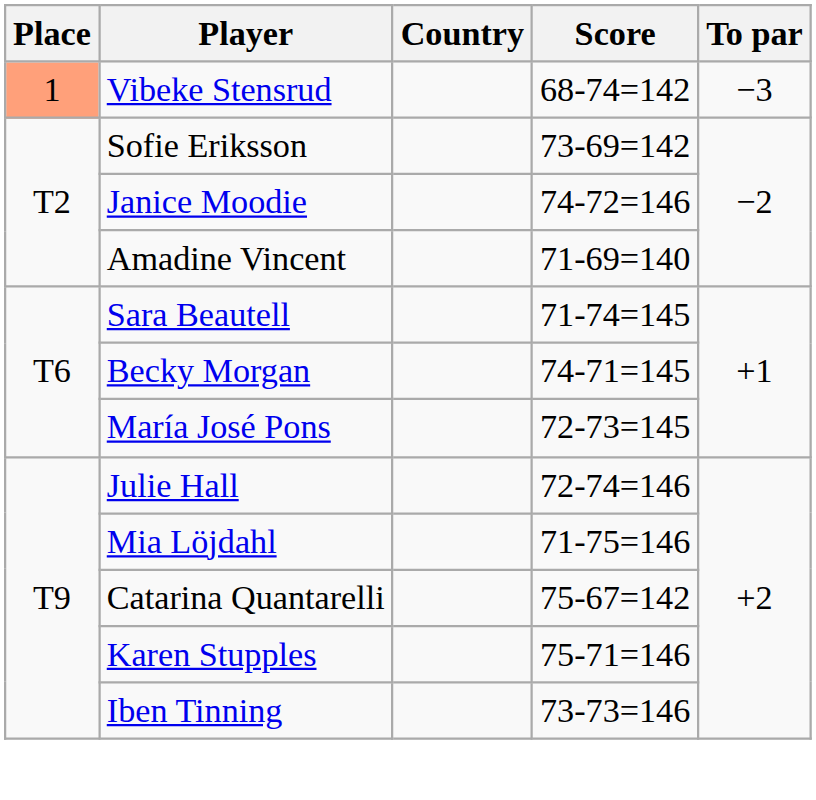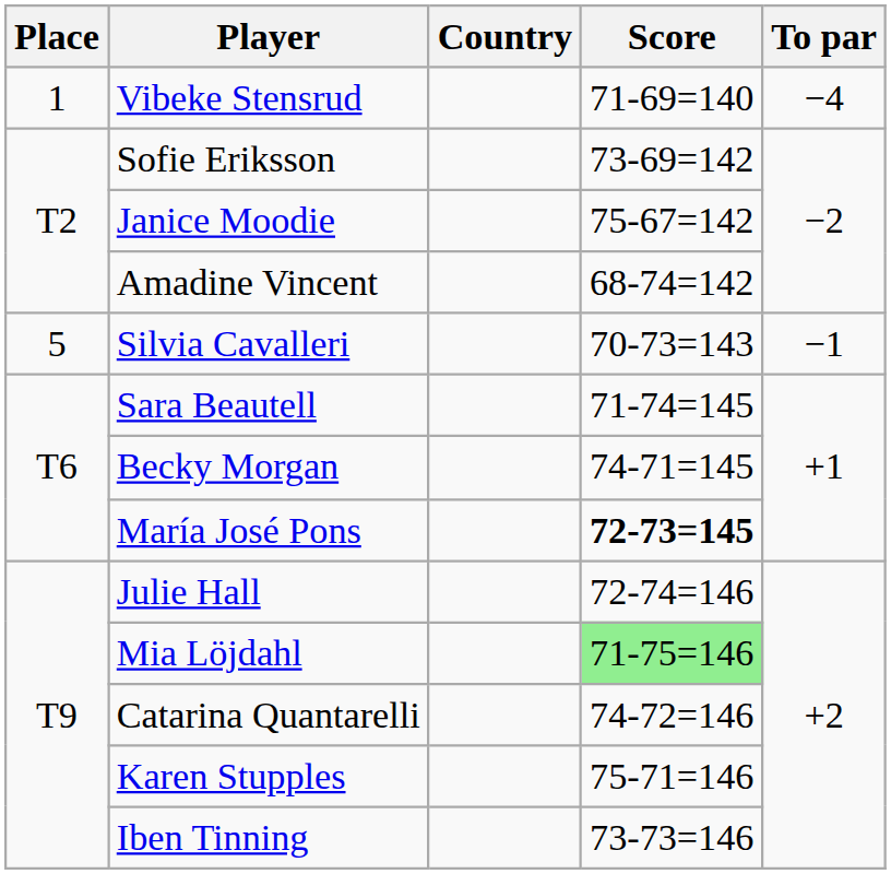 <table class="wikitable" style="font-size:95%;">
 <tr>
 <th>Place</th>
 <th>Player</th>
 <th>Country</th>
 <th>Score</th>
 <th>To par</th>
 </tr>
 <tr>
-<td align=center style="background: lightsalmon;">1</td>
+<td align=center>1</td>
 <td><a href='#'>Vibeke Stensrud</a></td>
 <td></td>
-<td>68-74=142</td>
-<td align=center>−3</td>
+<td align=center>71-69=140</td>
+<td align=center>−4</td>
 </tr>
 <tr>
 <td rowspan="3" align="center">T2</td>
 <td>Sofie Eriksson</td>
 <td></td>
 <td align=center>73-69=142</td>
 <td rowspan="3" align="center">−2</td>
 </tr>
 <tr>
 <td><a href='#'>Janice Moodie</a></td>
 <td></td>
-<td align="center">74-72=146</td>
+<td align=center>75-67=142</td>
 </tr>
 <tr>
 <td>Amadine Vincent</td>
 <td></td>
-<td align=center>71-69=140</td>
+<td>68-74=142</td>
+</tr>
+<tr>
+<td align="center">5</td>
+<td><a href='#'>Silvia Cavalleri</a></td>
+<td></td>
+<td align="center">70-73=143</td>
+<td align="center">−1</td>
 </tr>
 <tr>
 <td rowspan="3" align="center">T6</td>
 <td><a href='#'>Sara Beautell</a></td>
 <td></td>
 <td align=center>71-74=145</td>
 <td rowspan="3" align="center">+1</td>
 </tr>
 <tr>
 <td><a href='#'>Becky Morgan</a></td>
 <td></td>
 <td>74-71=145</td>
 </tr>
 <tr>
 <td><a href='#'>María José Pons</a></td>
 <td></td>
-<td>72-73=145</td>
+<td><strong>72-73=145</strong></td>
 </tr>
 <tr>
 <td rowspan="5" align="center">T9</td>
 <td><a href='#'>Julie Hall</a></td>
 <td></td>
 <td align="center">72-74=146</td>
 <td rowspan="5" align="center">+2</td>
 </tr>
 <tr>
 <td><a href='#'>Mia Löjdahl</a></td>
 <td></td>
-<td align="center">71-75=146</td>
+<td align="center" style="background: lightgreen;">71-75=146</td>
 </tr>
 <tr>
 <td>Catarina Quantarelli</td>
 <td></td>
-<td align=center>75-67=142</td>
+<td align="center">74-72=146</td>
 </tr>
 <tr>
 <td><a href='#'>Karen Stupples</a></td>
 <td></td>
 <td align="center">75-71=146</td>
 </tr>
 <tr>
 <td><a href='#'>Iben Tinning</a></td>
 <td></td>
 <td align="center">73-73=146</td>
 </tr>
 </table>
